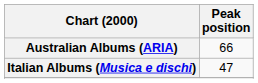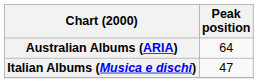 <table class="wikitable sortable plainrowheaders">
 <tr>
 <th>Chart (2000)</th>
 <th>Peak<br>position</th>
 </tr>
 <tr>
 <th scope="row">Australian Albums (<a href='#'>ARIA</a>)</th>
-<td style="text-align:center;">66</td>
+<td style="text-align:center;">64</td>
 </tr>
 <tr>
 <th scope="row">Italian Albums (<em><a href='#'>Musica e dischi</a></em>)</th>
 <td style="text-align:center;">47</td>
 </tr>
 <tr>
 </tr>
 <tr>
 </tr>
 </table>
